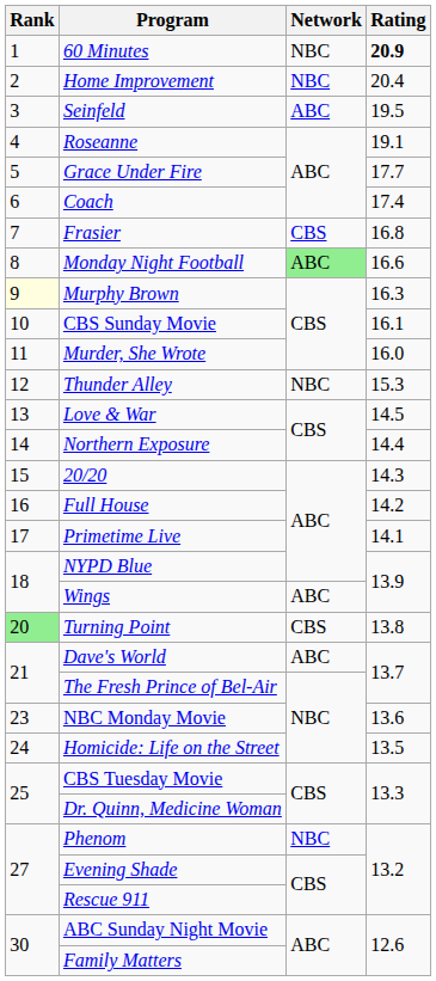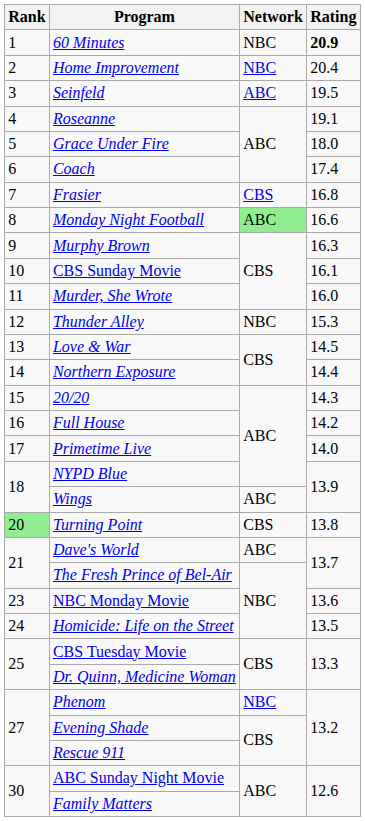 <table class="wikitable">
 <tr>
 <th>Rank</th>
 <th>Program</th>
 <th>Network</th>
 <th>Rating</th>
 </tr>
 <tr>
 <td>1</td>
 <td><em><a href='#'>60 Minutes</a></em></td>
 <td>NBC</td>
 <td><strong>20.9</strong></td>
 </tr>
 <tr>
 <td>2</td>
 <td><em><a href='#'>Home Improvement</a></em></td>
 <td><a href='#'>NBC</a></td>
 <td>20.4</td>
 </tr>
 <tr>
 <td>3</td>
 <td><em><a href='#'>Seinfeld </a></em></td>
 <td><a href='#'>ABC</a></td>
 <td>19.5</td>
 </tr>
 <tr>
 <td>4</td>
 <td><em><a href='#'>Roseanne</a></em></td>
 <td rowspan="3">ABC</td>
 <td>19.1</td>
 </tr>
 <tr>
 <td>5</td>
 <td><em><a href='#'>Grace Under Fire</a></em></td>
-<td>17.7</td>
+<td>18.0</td>
 </tr>
 <tr>
 <td>6</td>
 <td><em><a href='#'>Coach</a></em></td>
 <td>17.4</td>
 </tr>
 <tr>
 <td>7</td>
 <td><em><a href='#'>Frasier</a></em></td>
 <td><a href='#'>CBS</a></td>
 <td>16.8</td>
 </tr>
 <tr>
 <td>8</td>
 <td><em><a href='#'>Monday Night Football</a></em></td>
 <td style="background: lightgreen;">ABC</td>
 <td>16.6</td>
 </tr>
 <tr>
-<td style="background: lightyellow;">9</td>
+<td>9</td>
 <td><em><a href='#'>Murphy Brown</a></em></td>
 <td rowspan="3">CBS</td>
 <td>16.3</td>
 </tr>
 <tr>
 <td>10</td>
 <td><a href='#'>CBS Sunday Movie</a></td>
 <td>16.1</td>
 </tr>
 <tr>
 <td>11</td>
 <td><em><a href='#'>Murder, She Wrote</a></em></td>
 <td>16.0</td>
 </tr>
 <tr>
 <td>12</td>
 <td><em><a href='#'>Thunder Alley</a></em></td>
 <td>NBC</td>
 <td>15.3</td>
 </tr>
 <tr>
 <td>13</td>
 <td><em><a href='#'>Love & War</a></em></td>
 <td rowspan="2">CBS</td>
 <td>14.5</td>
 </tr>
 <tr>
 <td>14</td>
 <td><em><a href='#'>Northern Exposure</a></em></td>
 <td>14.4</td>
 </tr>
 <tr>
 <td>15</td>
 <td><em><a href='#'>20/20</a></em></td>
 <td rowspan="4">ABC</td>
 <td>14.3</td>
 </tr>
 <tr>
 <td>16</td>
 <td><em><a href='#'>Full House</a></em></td>
 <td>14.2</td>
 </tr>
 <tr>
 <td>17</td>
 <td><em><a href='#'>Primetime Live</a></em></td>
-<td>14.1</td>
+<td>14.0</td>
 </tr>
 <tr>
 <td rowspan="2">18</td>
 <td><em><a href='#'>NYPD Blue</a></em></td>
 <td rowspan="2">13.9</td>
 </tr>
 <tr>
 <td><em><a href='#'>Wings</a></em></td>
 <td>ABC</td>
 </tr>
 <tr>
 <td style="background: lightgreen;">20</td>
 <td><em><a href='#'>Turning Point</a></em></td>
 <td>CBS</td>
 <td>13.8</td>
 </tr>
 <tr>
 <td rowspan="2">21</td>
 <td><em><a href='#'>Dave's World</a></em></td>
 <td>ABC</td>
 <td rowspan="2">13.7</td>
 </tr>
 <tr>
 <td><em><a href='#'>The Fresh Prince of Bel-Air</a></em></td>
 <td rowspan="3">NBC</td>
 </tr>
 <tr>
 <td>23</td>
 <td><a href='#'>NBC Monday Movie</a></td>
 <td>13.6</td>
 </tr>
 <tr>
 <td>24</td>
 <td><em><a href='#'>Homicide: Life on the Street</a></em></td>
 <td>13.5</td>
 </tr>
 <tr>
 <td rowspan="2">25</td>
 <td><a href='#'>CBS Tuesday Movie</a></td>
 <td rowspan="2">CBS</td>
 <td rowspan="2">13.3</td>
 </tr>
 <tr>
 <td><em><a href='#'>Dr. Quinn, Medicine Woman</a></em></td>
 </tr>
 <tr>
 <td rowspan="3">27</td>
 <td><em><a href='#'>Phenom</a></em></td>
 <td><a href='#'>NBC</a></td>
 <td rowspan="3">13.2</td>
 </tr>
 <tr>
 <td><em><a href='#'>Evening Shade</a></em></td>
 <td rowspan="2">CBS</td>
 </tr>
 <tr>
 <td><em><a href='#'>Rescue 911</a></em></td>
 </tr>
 <tr>
 <td rowspan="2">30</td>
 <td><a href='#'>ABC Sunday Night Movie</a></td>
 <td rowspan="2">ABC</td>
 <td rowspan="2">12.6</td>
 </tr>
 <tr>
 <td><em><a href='#'>Family Matters</a></em></td>
 </tr>
 </table>
